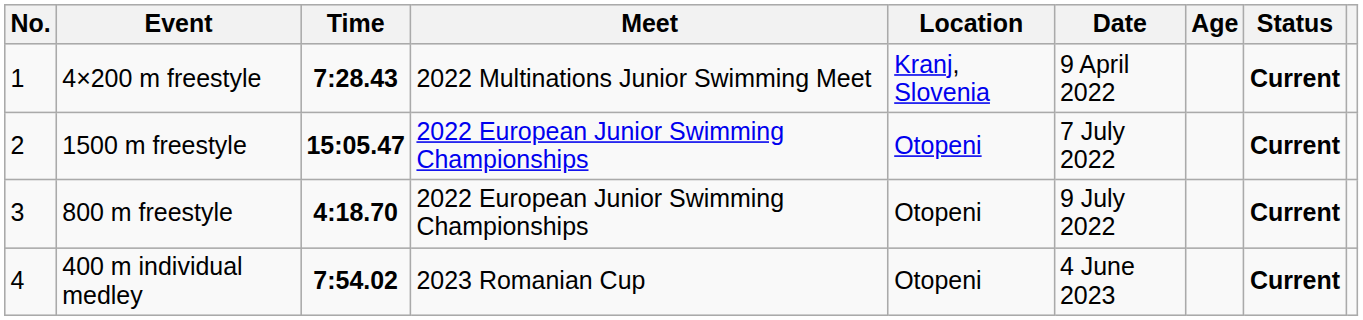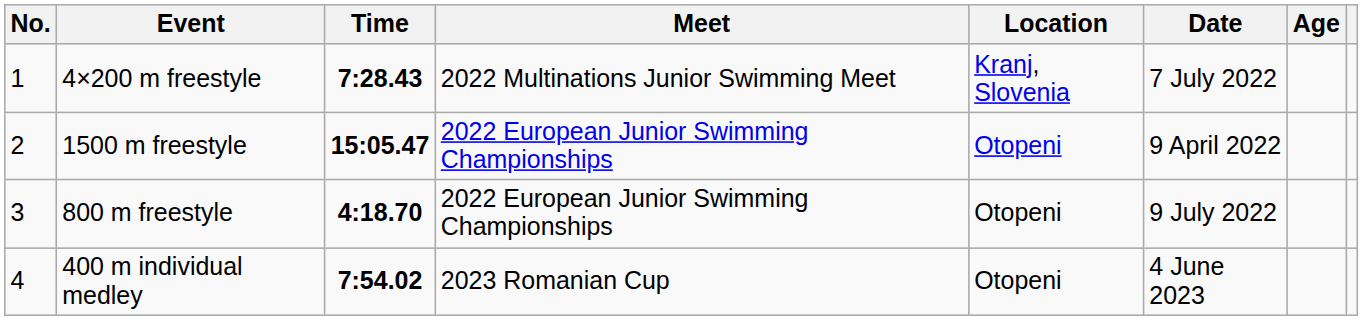 <table class="wikitable sortable">
 <tr>
 <th>No.</th>
 <th>Event</th>
 <th>Time</th>
 <th>Meet</th>
 <th>Location</th>
 <th>Date</th>
 <th>Age</th>
-<th>Status</th>
 <th></th>
 </tr>
 <tr>
 <td>1</td>
 <td>4×200 m freestyle</td>
 <td style="text-align:center;"><strong>7:28.43</strong></td>
 <td>2022 Multinations Junior Swimming Meet</td>
 <td><a href='#'>Kranj</a>, <a href='#'>Slovenia</a></td>
-<td>9 April 2022</td>
+<td>7 July 2022</td>
 <td style="text-align:center;"></td>
-<td style="text-align:center;"><strong>Current</strong></td>
 <td style="text-align:center;"></td>
 </tr>
 <tr>
 <td>2</td>
 <td>1500 m freestyle</td>
 <td style="text-align:center;"><strong>15:05.47</strong></td>
 <td><a href='#'>2022 European Junior Swimming Championships</a></td>
 <td><a href='#'>Otopeni</a></td>
-<td>7 July 2022</td>
+<td>9 April 2022</td>
 <td style="text-align:center;"></td>
-<td style="text-align:center;"><strong>Current</strong></td>
 <td style="text-align:center;"></td>
 </tr>
 <tr>
 <td>3</td>
 <td>800 m freestyle</td>
 <td style="text-align:center;"><strong>4:18.70</strong></td>
 <td>2022 European Junior Swimming Championships</td>
 <td>Otopeni</td>
 <td>9 July 2022</td>
 <td style="text-align:center;"></td>
-<td style="text-align:center;"><strong>Current</strong></td>
 <td style="text-align:center;"></td>
 </tr>
 <tr>
 <td>4</td>
 <td>400 m individual medley</td>
 <td style="text-align:center;"><strong>7:54.02</strong></td>
 <td>2023 Romanian Cup</td>
 <td>Otopeni</td>
 <td>4 June 2023</td>
 <td style="text-align:center;"></td>
-<td style="text-align:center;"><strong>Current</strong></td>
 <td style="text-align:center;"></td>
 </tr>
 </table>
